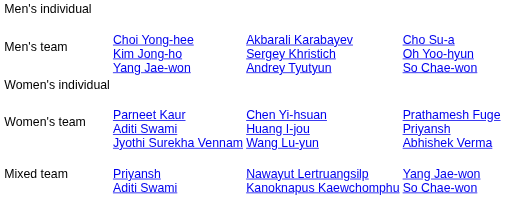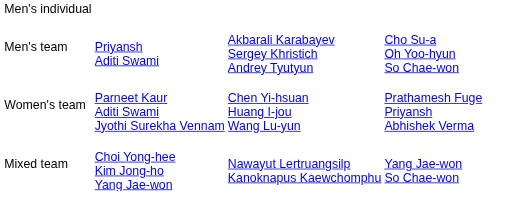 <table>
 <tr>
 <td>Men's individual</td>
 <td></td>
 <td></td>
 <td></td>
 </tr>
 <tr>
 <td>Men's team</td>
-<td><br><a href='#'>Choi Yong-hee</a><br><a href='#'>Kim Jong-ho</a><br><a href='#'>Yang Jae-won</a></td>
+<td><br><a href='#'>Priyansh</a><br><a href='#'>Aditi Swami</a></td>
 <td><br><a href='#'>Akbarali Karabayev</a><br><a href='#'>Sergey Khristich</a><br><a href='#'>Andrey Tyutyun</a></td>
 <td><br><a href='#'>Cho Su-a</a><br><a href='#'>Oh Yoo-hyun</a><br><a href='#'>So Chae-won</a></td>
-</tr>
-<tr>
-<td>Women's individual</td>
-<td></td>
-<td></td>
-<td></td>
 </tr>
 <tr>
 <td>Women's team</td>
 <td><br><a href='#'>Parneet Kaur</a><br><a href='#'>Aditi Swami</a><br><a href='#'>Jyothi Surekha Vennam</a></td>
 <td><br><a href='#'>Chen Yi-hsuan</a><br><a href='#'>Huang I-jou</a><br><a href='#'>Wang Lu-yun</a></td>
 <td><br><a href='#'>Prathamesh Fuge</a><br><a href='#'>Priyansh</a><br><a href='#'>Abhishek Verma</a></td>
 </tr>
 <tr>
 <td>Mixed team</td>
-<td><br><a href='#'>Priyansh</a><br><a href='#'>Aditi Swami</a></td>
+<td><br><a href='#'>Choi Yong-hee</a><br><a href='#'>Kim Jong-ho</a><br><a href='#'>Yang Jae-won</a></td>
 <td><br><a href='#'>Nawayut Lertruangsilp</a><br><a href='#'>Kanoknapus Kaewchomphu</a></td>
 <td><br><a href='#'>Yang Jae-won</a><br><a href='#'>So Chae-won</a></td>
 </tr>
 </table>
